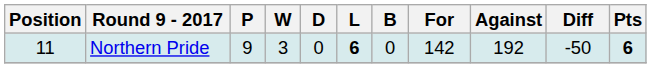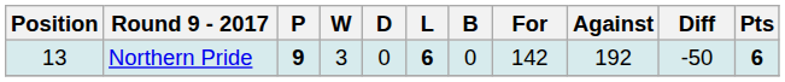 <table class="wikitable" style="text-align:center; font-size:85%;">
 <tr>
 <th width=40 abbr="Position">Position</th>
 <th width=100>Round 9 - 2017</th>
 <th width=20 abbr="Played">P</th>
 <th width=20 abbr="Won">W</th>
 <th width=20 abbr="Drawn">D</th>
 <th width=20 abbr="Lost">L</th>
 <th width=20 abbr="Bye">B</th>
 <th width=40 abbr="Points for">For</th>
 <th width=40 abbr="Points against">Against</th>
 <th width=40 abbr="Points difference">Diff</th>
 <th width=20 abbr="Points">Pts</th>
 </tr>
 <tr style="background: #d7ebed;">
-<td>11</td>
+<td>13</td>
 <td style="text-align:left;"> <a href='#'>Northern Pride</a></td>
-<td>9</td>
+<td><strong>9</strong></td>
 <td>3</td>
 <td>0</td>
 <td><strong>6</strong></td>
 <td>0</td>
 <td>142</td>
 <td>192</td>
 <td>-50</td>
 <td><strong>6</strong></td>
 </tr>
 <tr>
 </tr>
 </table>
